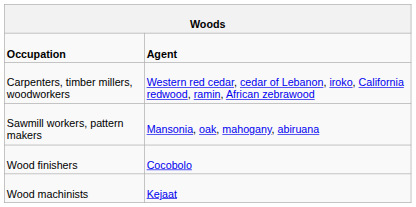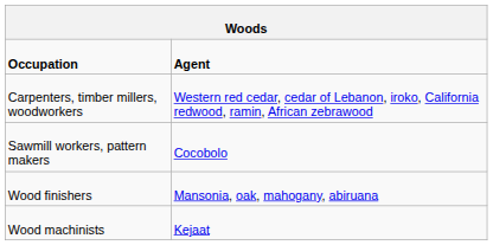 <table class="wikitable">
 <tr>
 <th colspan=2><br><strong>Woods</strong></th>
 </tr>
 <tr>
 <td><br><strong>Occupation</strong></td>
 <td><br><strong>Agent</strong></td>
 </tr>
 <tr>
 <td><br>Carpenters, timber millers, woodworkers</td>
 <td><br><a href='#'>Western red cedar</a>, <a href='#'>cedar of Lebanon</a>, <a href='#'>iroko</a>, <a href='#'>California redwood</a>, <a href='#'>ramin</a>, <a href='#'>African zebrawood</a></td>
 </tr>
 <tr>
 <td><br>Sawmill workers, pattern makers</td>
-<td><br><a href='#'>Mansonia</a>, <a href='#'>oak</a>, <a href='#'>mahogany</a>, <a href='#'>abiruana</a></td>
+<td><br><a href='#'>Cocobolo</a></td>
 </tr>
 <tr>
 <td><br>Wood finishers</td>
-<td><br><a href='#'>Cocobolo</a></td>
+<td><br><a href='#'>Mansonia</a>, <a href='#'>oak</a>, <a href='#'>mahogany</a>, <a href='#'>abiruana</a></td>
 </tr>
 <tr>
 <td><br>Wood machinists</td>
 <td><br><a href='#'>Kejaat</a></td>
 </tr>
 </table>
